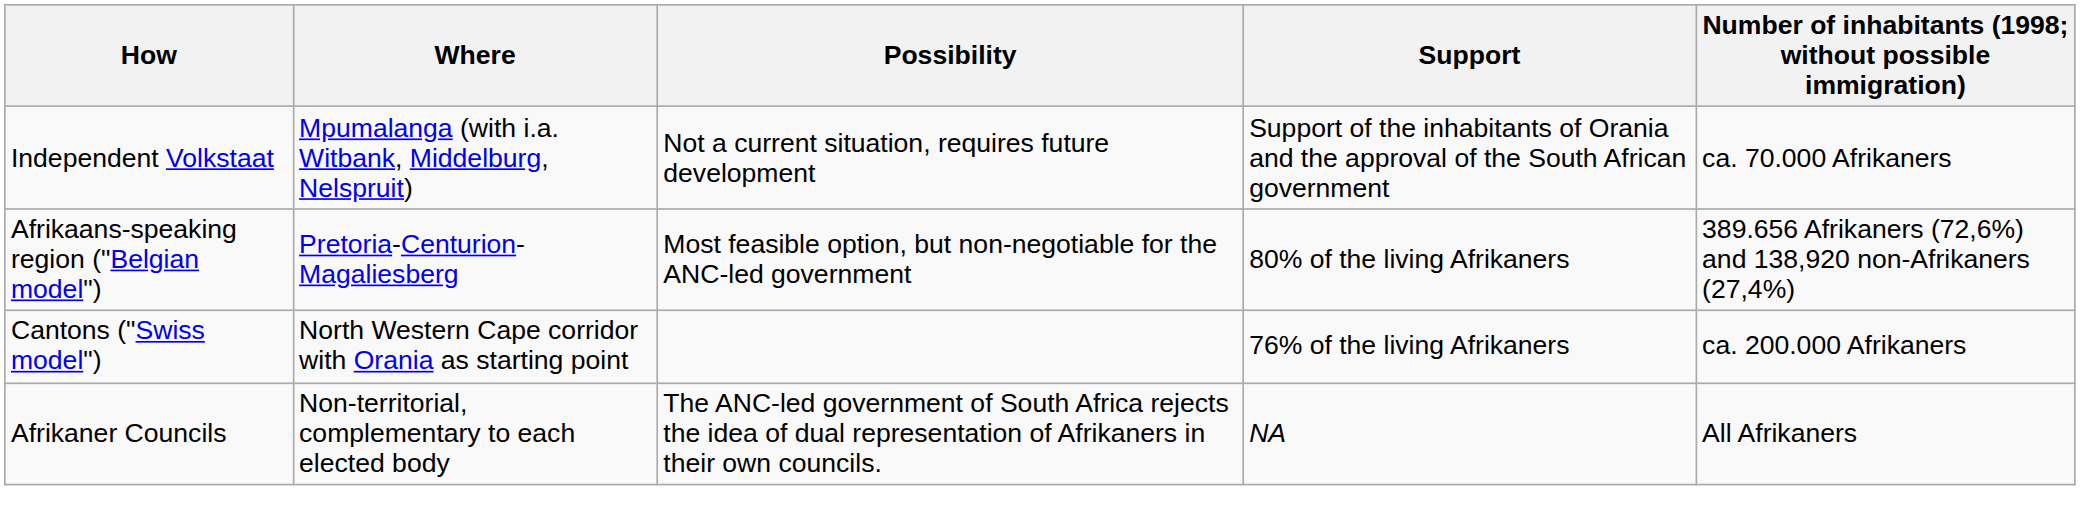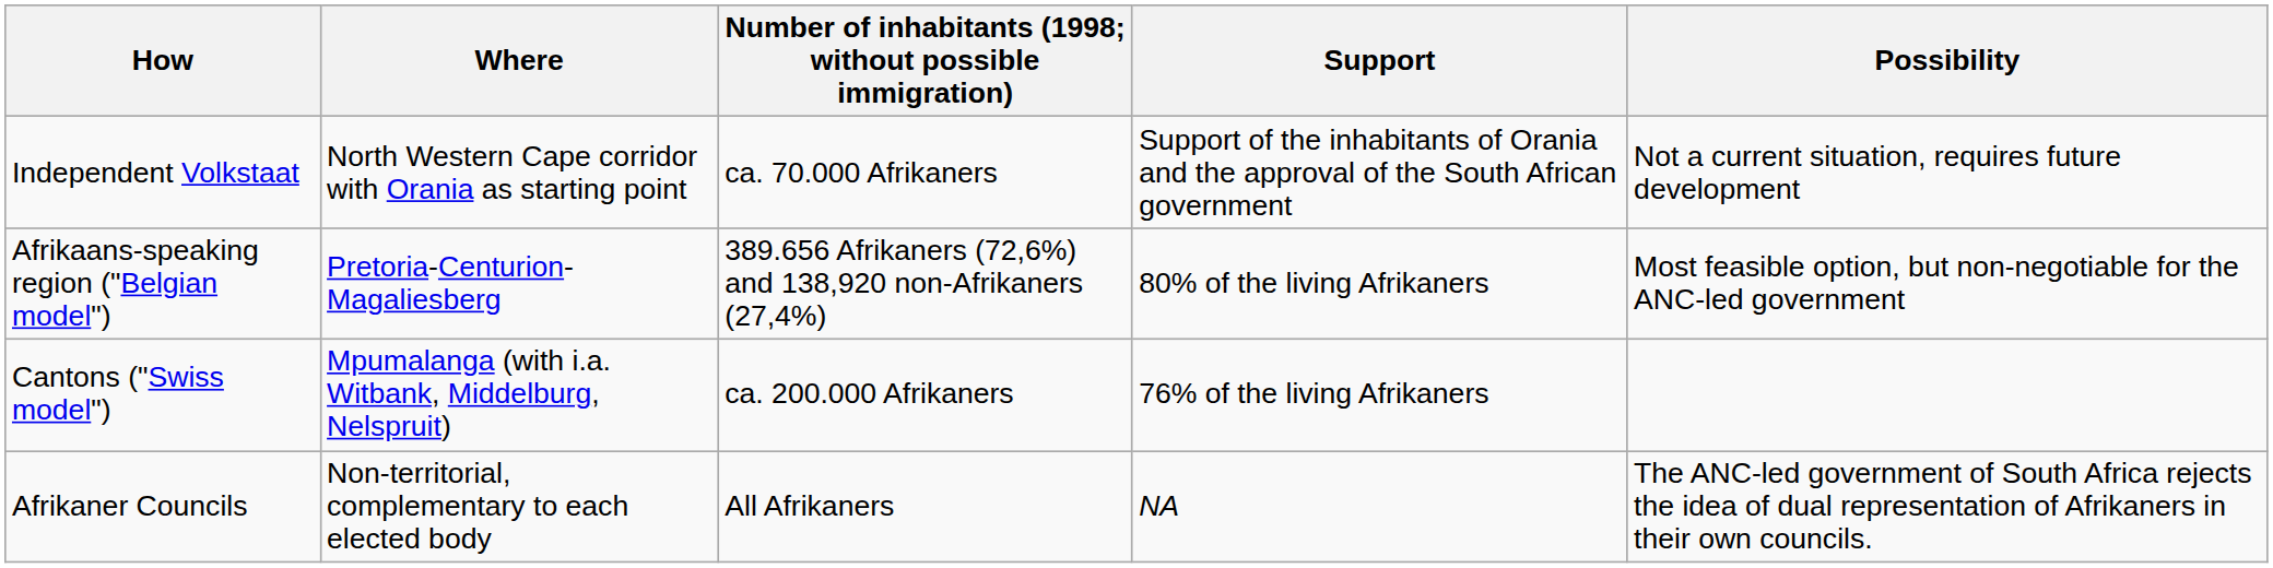 <table class="wikitable">
 <tr>
 <th>How</th>
 <th>Where</th>
+<th>Number of inhabitants (1998; without possible immigration)</th>
+<th>Support</th>
 <th>Possibility</th>
-<th>Support</th>
-<th>Number of inhabitants (1998; without possible immigration)</th>
 </tr>
 <tr>
 <td>Independent <a href='#'>Volkstaat</a></td>
-<td><a href='#'>Mpumalanga</a> (with i.a. <a href='#'>Witbank</a>, <a href='#'>Middelburg</a>, <a href='#'>Nelspruit</a>)</td>
+<td>North Western Cape corridor with <a href='#'>Orania</a> as starting point</td>
+<td>ca. 70.000 Afrikaners</td>
+<td>Support of the inhabitants of Orania and the approval of the South African government</td>
 <td>Not a current situation, requires future development</td>
-<td>Support of the inhabitants of Orania and the approval of the South African government</td>
-<td>ca. 70.000 Afrikaners</td>
 </tr>
 <tr>
 <td>Afrikaans-speaking region ("<a href='#'>Belgian model</a>")</td>
 <td><a href='#'>Pretoria</a>-<a href='#'>Centurion</a>-<a href='#'>Magaliesberg</a></td>
+<td>389.656 Afrikaners (72,6%) and 138,920 non-Afrikaners (27,4%)</td>
+<td>80% of the living Afrikaners</td>
 <td>Most feasible option, but non-negotiable for the ANC-led government</td>
-<td>80% of the living Afrikaners</td>
-<td>389.656 Afrikaners (72,6%) and 138,920 non-Afrikaners (27,4%)</td>
 </tr>
 <tr>
 <td>Cantons ("<a href='#'>Swiss model</a>")</td>
-<td>North Western Cape corridor with <a href='#'>Orania</a> as starting point</td>
+<td><a href='#'>Mpumalanga</a> (with i.a. <a href='#'>Witbank</a>, <a href='#'>Middelburg</a>, <a href='#'>Nelspruit</a>)</td>
+<td>ca. 200.000 Afrikaners</td>
+<td>76% of the living Afrikaners</td>
 <td></td>
-<td>76% of the living Afrikaners</td>
-<td>ca. 200.000 Afrikaners</td>
 </tr>
 <tr>
 <td>Afrikaner Councils</td>
 <td>Non-territorial, complementary to each elected body</td>
+<td>All Afrikaners</td>
+<td><em>NA</em></td>
 <td>The ANC-led government of South Africa rejects the idea of dual representation of Afrikaners in their own councils.</td>
-<td><em>NA</em></td>
-<td>All Afrikaners</td>
 </tr>
 </table>
